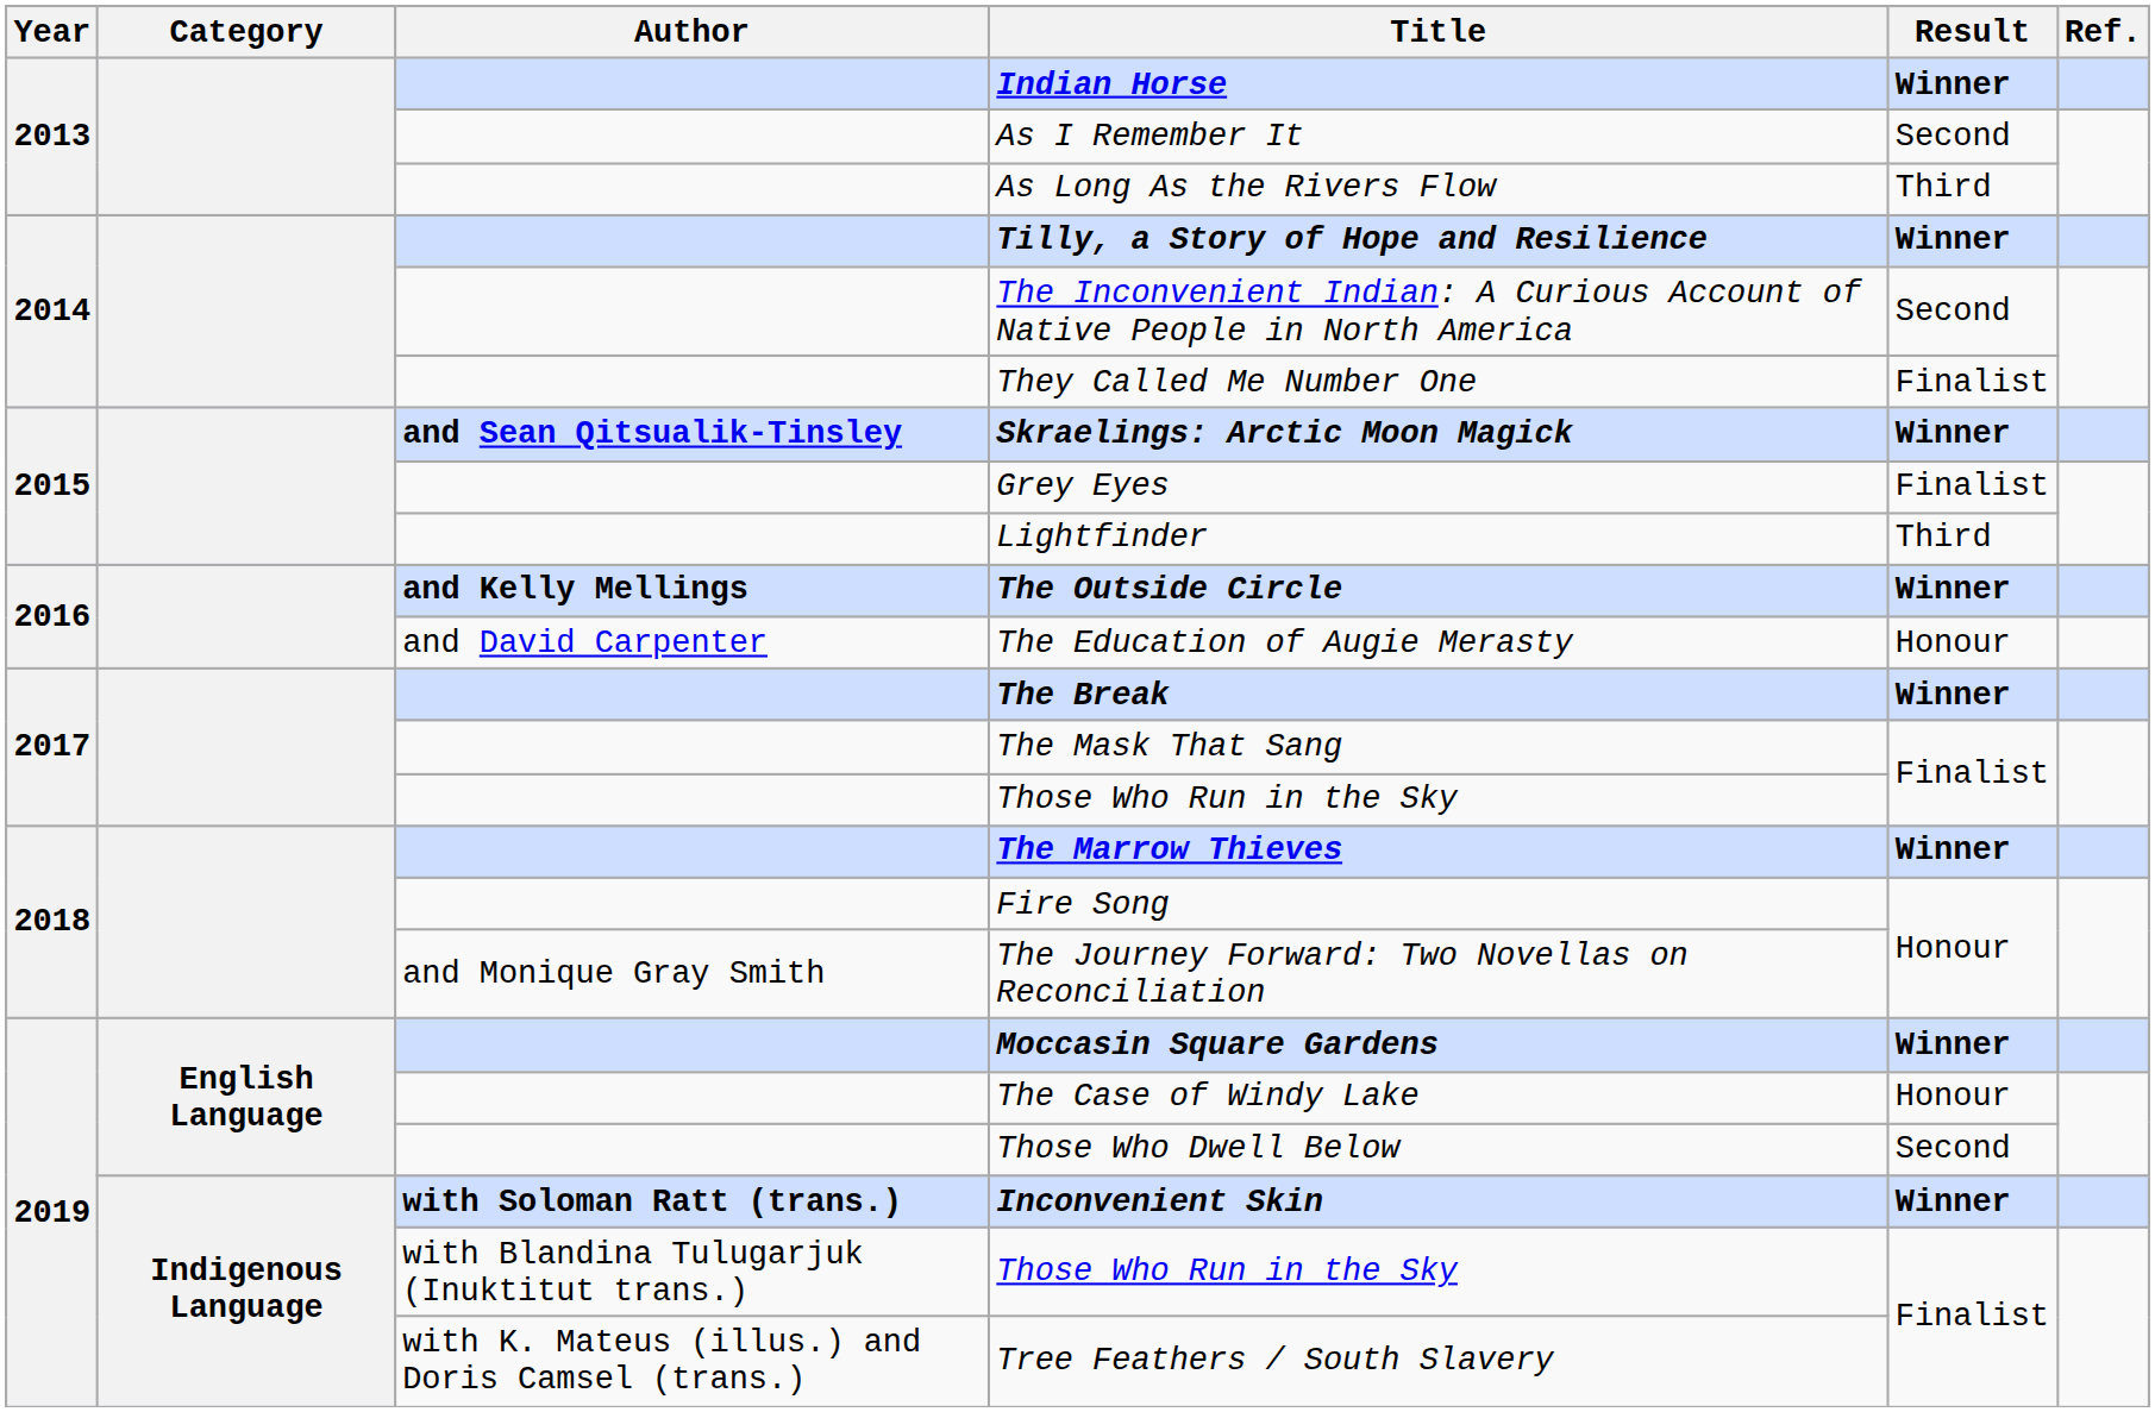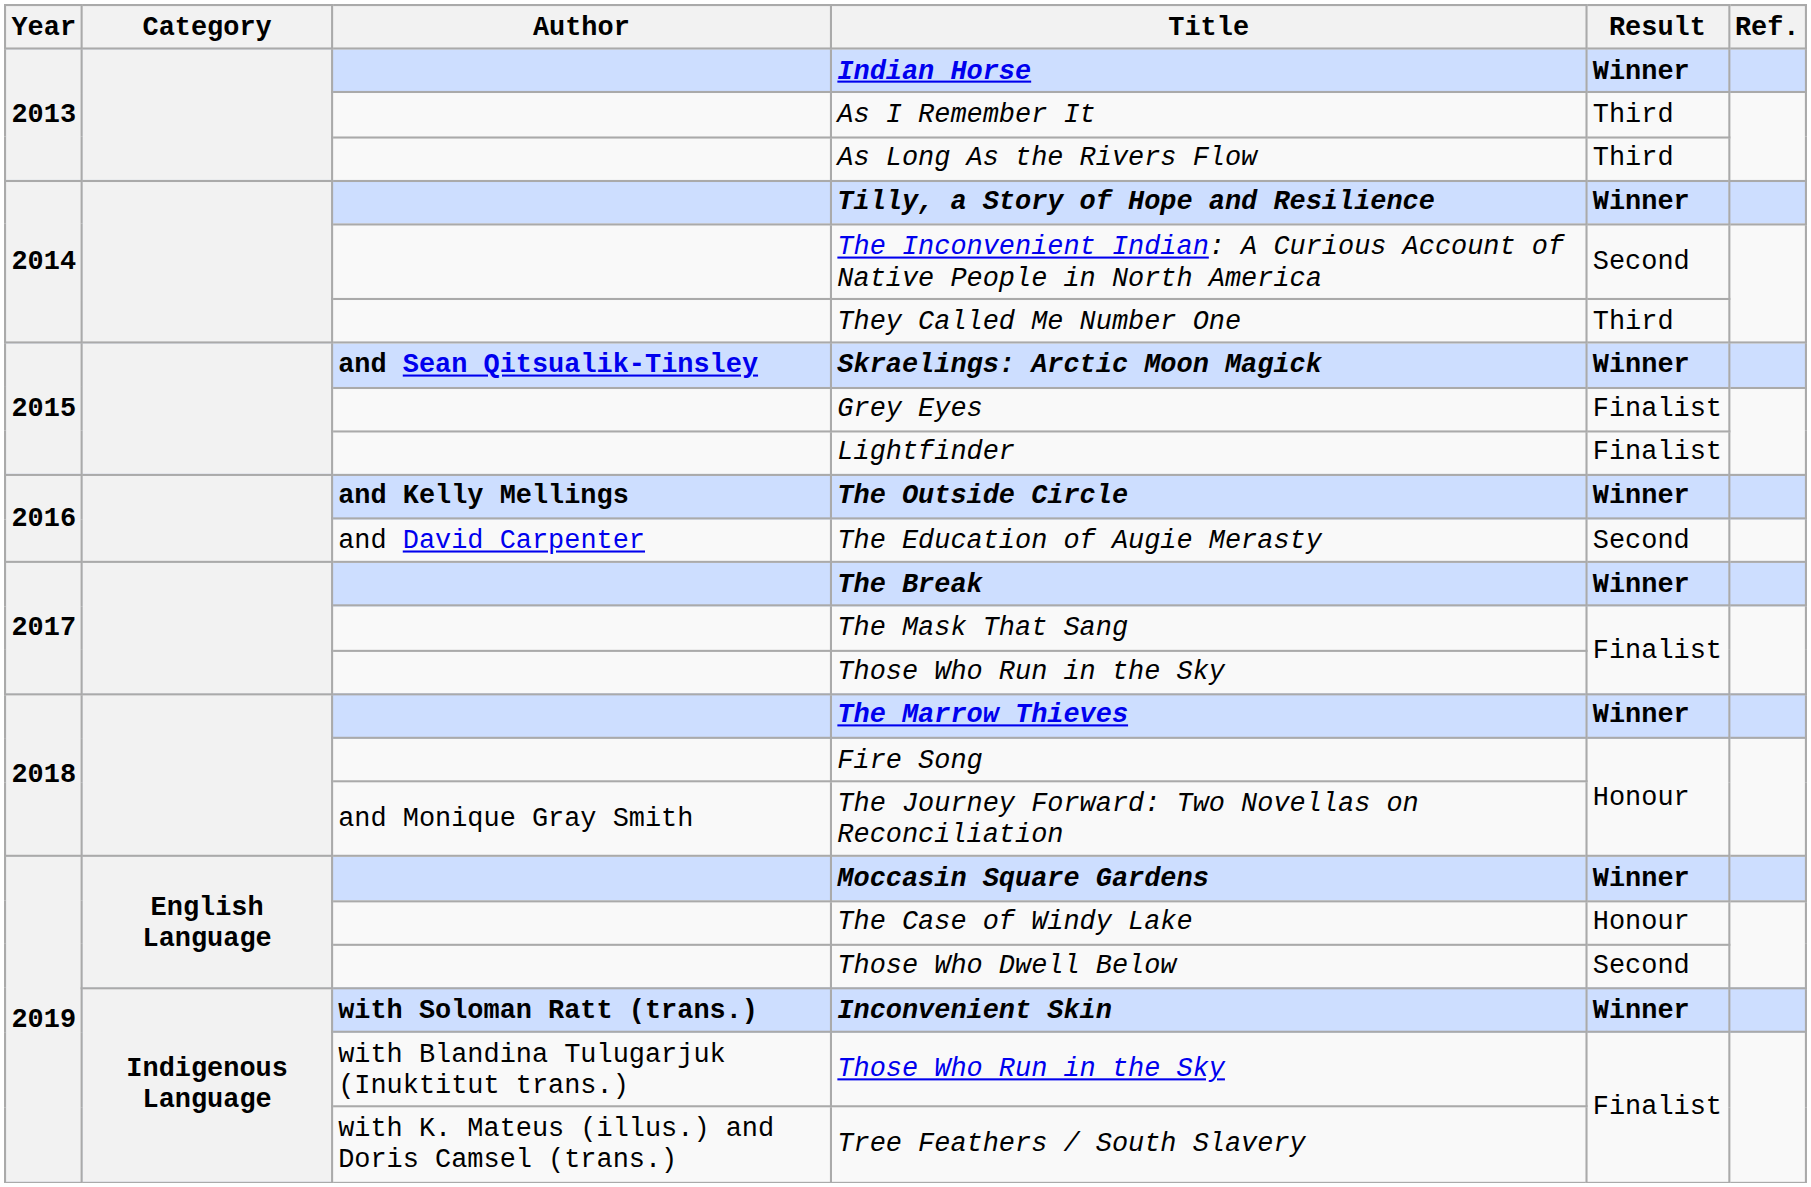 <table class="wikitable sortable mw-collapsible">
 <tr>
 <th>Year</th>
 <th>Category</th>
 <th>Author</th>
 <th>Title</th>
 <th>Result</th>
 <th>Ref.</th>
 </tr>
 <tr style="background:#cddeff">
 <th rowspan="3">2013</th>
 <th rowspan="3"></th>
 <td><strong></strong></td>
 <td><strong><em><a href='#'>Indian Horse</a></em></strong></td>
 <td><strong>Winner</strong></td>
 <td></td>
 </tr>
 <tr>
 <td></td>
 <td><em>As I Remember It</em></td>
-<td>Second</td>
+<td>Third</td>
 <td rowspan="2"></td>
 </tr>
 <tr>
 <td></td>
 <td><em>As Long As the Rivers Flow</em></td>
 <td>Third</td>
 </tr>
 <tr style="background:#cddeff">
 <th rowspan="3">2014</th>
 <th rowspan="3"></th>
 <td><strong></strong></td>
 <td><strong><em>Tilly, a Story of Hope and Resilience</em></strong></td>
 <td><strong>Winner</strong></td>
 <td></td>
 </tr>
 <tr>
 <td></td>
 <td><em><a href='#'>The Inconvenient Indian</a>: A Curious Account of Native People in North America</em></td>
 <td>Second</td>
 <td rowspan="2"></td>
 </tr>
 <tr>
 <td></td>
 <td><em>They Called Me Number One</em></td>
-<td>Finalist</td>
+<td>Third</td>
 </tr>
 <tr style="background:#cddeff">
 <th rowspan="3">2015</th>
 <th rowspan="3"></th>
 <td><strong> and <a href='#'>Sean Qitsualik-Tinsley</a></strong></td>
 <td><strong><em>Skraelings: Arctic Moon Magick</em></strong></td>
 <td><strong>Winner</strong></td>
 <td></td>
 </tr>
 <tr>
 <td></td>
 <td><em>Grey Eyes</em></td>
 <td>Finalist</td>
 <td rowspan="2"></td>
 </tr>
 <tr>
 <td></td>
 <td><em>Lightfinder</em></td>
-<td>Third</td>
+<td>Finalist</td>
 </tr>
 <tr style="background:#cddeff">
 <th rowspan="2">2016</th>
 <th rowspan="2"></th>
 <td><strong>  and Kelly Mellings</strong></td>
 <td><strong><em>The Outside Circle</em></strong></td>
 <td><strong>Winner</strong></td>
 <td></td>
 </tr>
 <tr>
 <td> and <a href='#'>David Carpenter</a></td>
 <td><em>The Education of Augie Merasty</em></td>
-<td>Honour</td>
+<td>Second</td>
 <td></td>
 </tr>
 <tr style="background:#cddeff">
 <th rowspan="3">2017</th>
 <th rowspan="3"></th>
 <td><strong></strong></td>
 <td><strong><em>The Break</em></strong></td>
 <td><strong>Winner</strong></td>
 <td></td>
 </tr>
 <tr>
 <td></td>
 <td><em>The Mask That Sang</em></td>
 <td rowspan="2">Finalist</td>
 <td rowspan="2"></td>
 </tr>
 <tr>
 <td></td>
 <td><em>Those Who Run in the Sky</em></td>
 </tr>
 <tr style="background:#cddeff">
 <th rowspan="3">2018</th>
 <th rowspan="3"></th>
 <td><strong></strong></td>
 <td><strong><em><a href='#'>The Marrow Thieves</a></em></strong></td>
 <td><strong>Winner</strong></td>
 <td></td>
 </tr>
 <tr>
 <td></td>
 <td><em>Fire Song</em></td>
 <td rowspan="2">Honour</td>
 <td rowspan="2"></td>
 </tr>
 <tr>
 <td> and Monique Gray Smith</td>
 <td><em>The Journey Forward: Two Novellas on Reconciliation</em></td>
 </tr>
 <tr style="background:#cddeff">
 <th rowspan="6">2019</th>
 <th rowspan="3">English Language</th>
 <td><strong></strong></td>
 <td><strong><em>Moccasin Square Gardens</em></strong></td>
 <td><strong>Winner</strong></td>
 <td></td>
 </tr>
 <tr>
 <td></td>
 <td><em>The Case of Windy Lake</em></td>
 <td>Honour</td>
 <td rowspan="2"></td>
 </tr>
 <tr>
 <td></td>
 <td><em>Those Who Dwell Below</em></td>
 <td>Second</td>
 </tr>
 <tr style="background:#cddeff">
 <th rowspan="3">Indigenous Language</th>
 <td><strong> with Soloman Ratt (trans.)</strong></td>
 <td><strong><em>Inconvenient Skin</em></strong></td>
 <td><strong>Winner</strong></td>
 <td></td>
 </tr>
 <tr>
 <td> with Blandina Tulugarjuk (Inuktitut trans.)</td>
 <td><em><a href='#'>Those Who Run in the Sky</a></em></td>
 <td rowspan="2">Finalist</td>
 <td rowspan="2"></td>
 </tr>
 <tr>
 <td> with K. Mateus (illus.) and Doris Camsel (trans.)</td>
 <td><em>Tree Feathers / South Slavery</em></td>
 </tr>
 </table>
